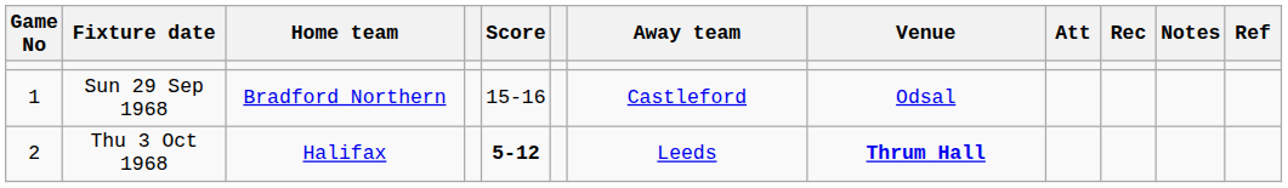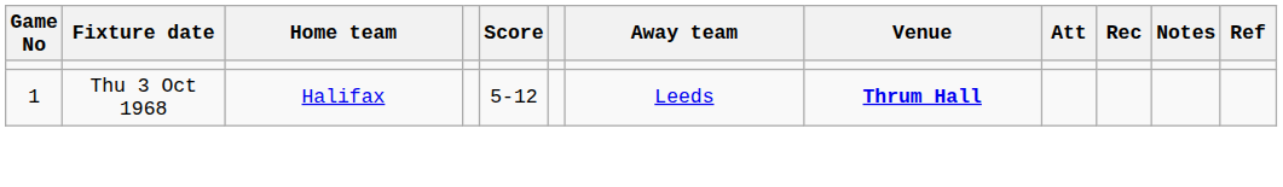 <table class="wikitable" style="text-align:center;">
 <tr>
 <th width=20 abbr="No">Game No</th>
 <th width=100 abbr="Date">Fixture date</th>
 <th width=150 abbr="Home team">Home team</th>
 <th width=5 abbr="space"></th>
 <th width=20 abbr="Score">Score</th>
 <th width=5 abbr="space"></th>
 <th width=150 abbr="Away team">Away team</th>
 <th width=150 abbr="Venue">Venue</th>
 <th width=30 abbr="Att">Att</th>
 <th width=30 abbr="Rec">Rec</th>
 <th width=20 abbr="Notes">Notes</th>
 <th width=30 abbr="Ref">Ref</th>
 </tr>
 <tr>
 <td></td>
 <td></td>
 <td></td>
 <td></td>
 <td></td>
 <td></td>
 <td></td>
 <td></td>
 <td></td>
 <td></td>
 <td></td>
 </tr>
 <tr>
 <td>1</td>
-<td>Sun 29 Sep 1968</td>
-<td><a href='#'>Bradford Northern</a></td>
-<td></td>
-<td>15-16</td>
-<td></td>
-<td><a href='#'>Castleford</a></td>
-<td><a href='#'>Odsal</a></td>
-<td></td>
-<td></td>
-<td></td>
-<td></td>
-</tr>
-<tr>
-<td>2</td>
 <td>Thu 3 Oct 1968</td>
 <td><a href='#'>Halifax</a></td>
 <td></td>
-<td><strong>5-12</strong></td>
+<td>5-12</td>
 <td></td>
 <td><a href='#'>Leeds</a></td>
 <td><strong><a href='#'>Thrum Hall</a></strong></td>
 <td></td>
 <td></td>
 <td></td>
 <td></td>
 </tr>
 </table>
